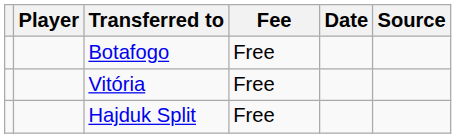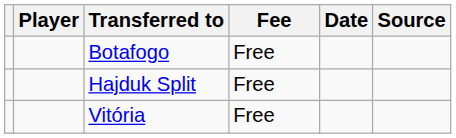 <table class="wikitable plainrowheaders sortable">
 <tr>
 <th></th>
 <th scope="col">Player</th>
 <th>Transferred to</th>
 <th style="width: 65px;">Fee</th>
 <th scope="col">Date</th>
 <th scope="col">Source</th>
 </tr>
 <tr>
 <td align="center"></td>
 <td></td>
 <td> <a href='#'>Botafogo</a></td>
 <td>Free</td>
 <td></td>
 <td></td>
 </tr>
 <tr>
 <td align="center"></td>
 <td></td>
-<td> <a href='#'>Vitória</a></td>
+<td> <a href='#'>Hajduk Split</a></td>
 <td>Free</td>
 <td></td>
 <td></td>
 </tr>
 <tr>
 <td align="center"></td>
 <td></td>
-<td> <a href='#'>Hajduk Split</a></td>
+<td> <a href='#'>Vitória</a></td>
 <td>Free</td>
 <td></td>
 <td></td>
 </tr>
 </table>
